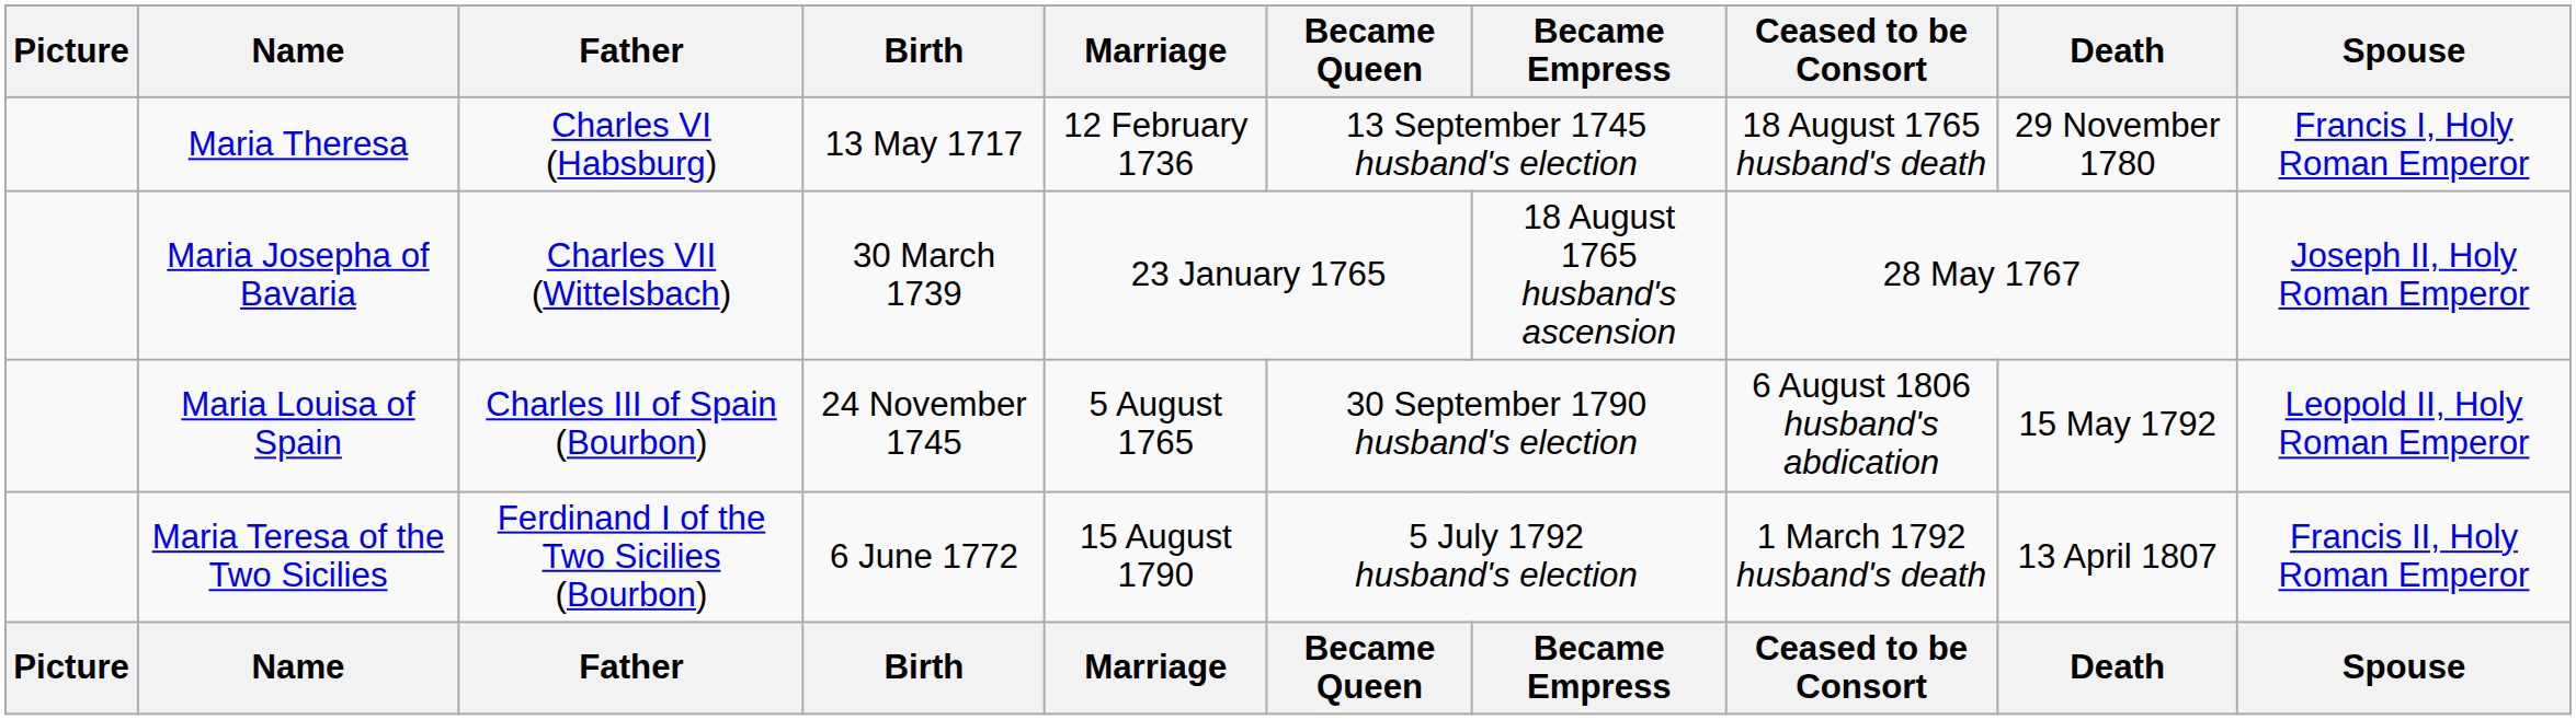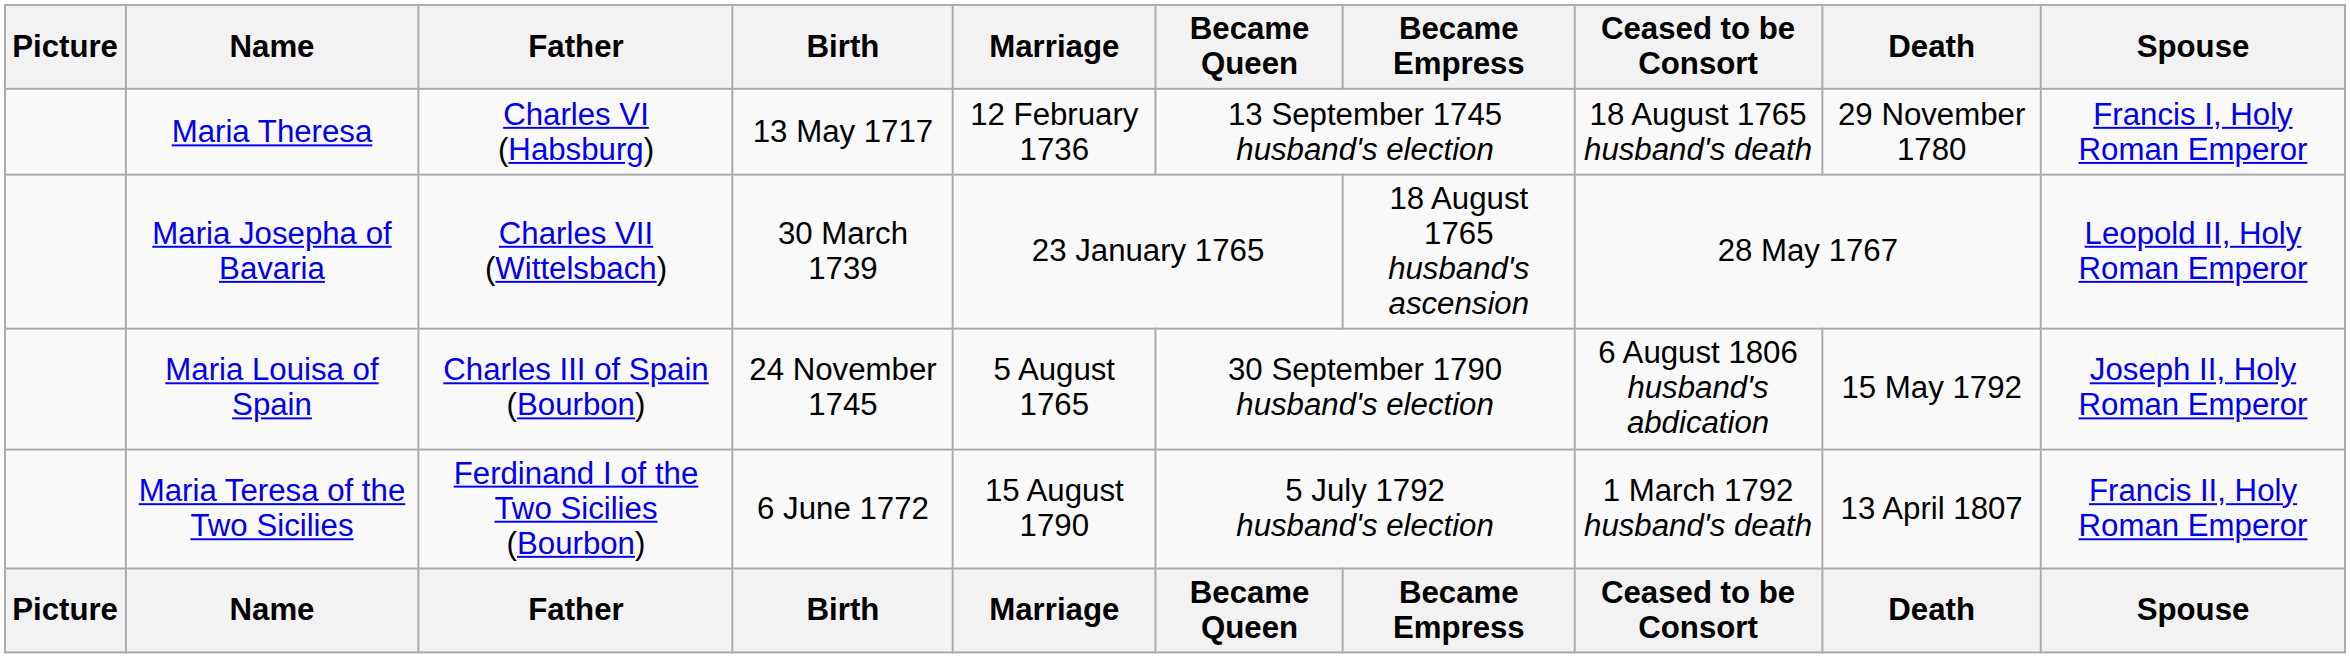 <table width=95% class="wikitable">
 <tr>
 <th>Picture</th>
 <th>Name</th>
 <th>Father</th>
 <th>Birth</th>
 <th>Marriage</th>
 <th>Became Queen</th>
 <th>Became Empress</th>
 <th>Ceased to be Consort</th>
 <th>Death</th>
 <th>Spouse</th>
 </tr>
 <tr>
 <td align=center></td>
 <td align=center><a href='#'>Maria Theresa</a></td>
 <td align="center"><a href='#'>Charles VI</a><br>(<a href='#'>Habsburg</a>)</td>
 <td align="center">13 May 1717</td>
 <td align="center">12 February 1736</td>
 <td align="center" colspan="2">13 September 1745<br><em>husband's election</em></td>
 <td align="center">18 August 1765<br><em>husband's death</em></td>
 <td align="center">29 November 1780</td>
 <td align="center"><a href='#'>Francis I, Holy Roman Emperor</a></td>
 </tr>
 <tr>
 <td align=center></td>
 <td align=center><a href='#'>Maria Josepha of Bavaria</a></td>
 <td align="center"><a href='#'>Charles VII</a><br>(<a href='#'>Wittelsbach</a>)</td>
 <td align="center">30 March 1739</td>
 <td align="center" colspan="2">23 January 1765</td>
 <td align="center">18 August 1765<br><em>husband's ascension</em></td>
 <td align="center" colspan="2">28 May 1767</td>
-<td align="center"><a href='#'>Joseph II, Holy Roman Emperor</a></td>
+<td align="center"><a href='#'>Leopold II, Holy Roman Emperor</a></td>
 </tr>
 <tr>
 <td align=center></td>
 <td align=center><a href='#'>Maria Louisa of Spain</a></td>
 <td align="center"><a href='#'>Charles III of Spain</a><br>(<a href='#'>Bourbon</a>)</td>
 <td align="center">24 November 1745</td>
 <td align="center">5 August 1765</td>
 <td align="center" colspan="2">30 September 1790<br><em>husband's election</em></td>
 <td align="center">6 August 1806<br><em>husband's abdication</em></td>
 <td align="center">15 May 1792</td>
-<td align="center"><a href='#'>Leopold II, Holy Roman Emperor</a></td>
+<td align="center"><a href='#'>Joseph II, Holy Roman Emperor</a></td>
 </tr>
 <tr>
 <td align=center></td>
 <td align=center><a href='#'>Maria Teresa of the Two Sicilies</a></td>
 <td align="center"><a href='#'>Ferdinand I of the Two Sicilies</a><br>(<a href='#'>Bourbon</a>)</td>
 <td align="center">6 June 1772</td>
 <td align="center">15 August 1790</td>
 <td align="center" colspan="2">5 July 1792<br><em>husband's election</em></td>
 <td align="center">1 March 1792<br><em>husband's death</em></td>
 <td align="center">13 April 1807</td>
 <td align="center"><a href='#'>Francis II, Holy Roman Emperor</a></td>
 </tr>
 <tr>
 <th>Picture</th>
 <th>Name</th>
 <th>Father</th>
 <th>Birth</th>
 <th>Marriage</th>
 <th>Became Queen</th>
 <th>Became Empress</th>
 <th>Ceased to be Consort</th>
 <th>Death</th>
 <th>Spouse</th>
 </tr>
 </table>
